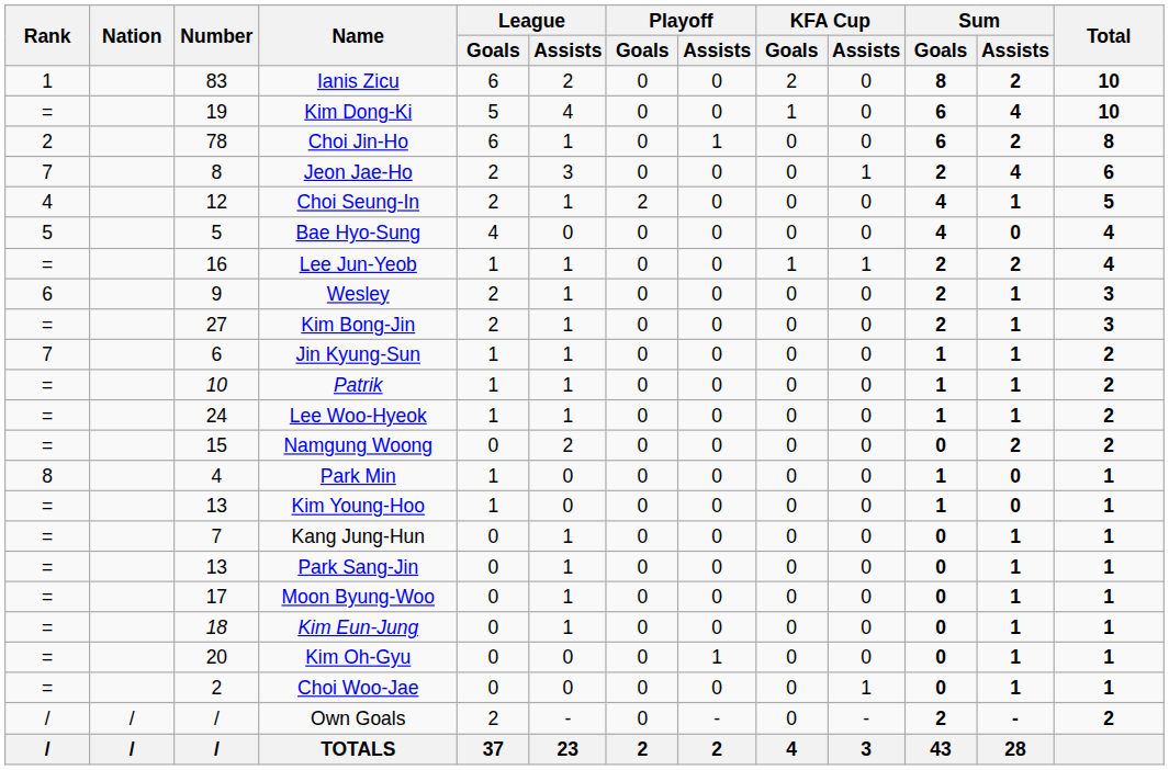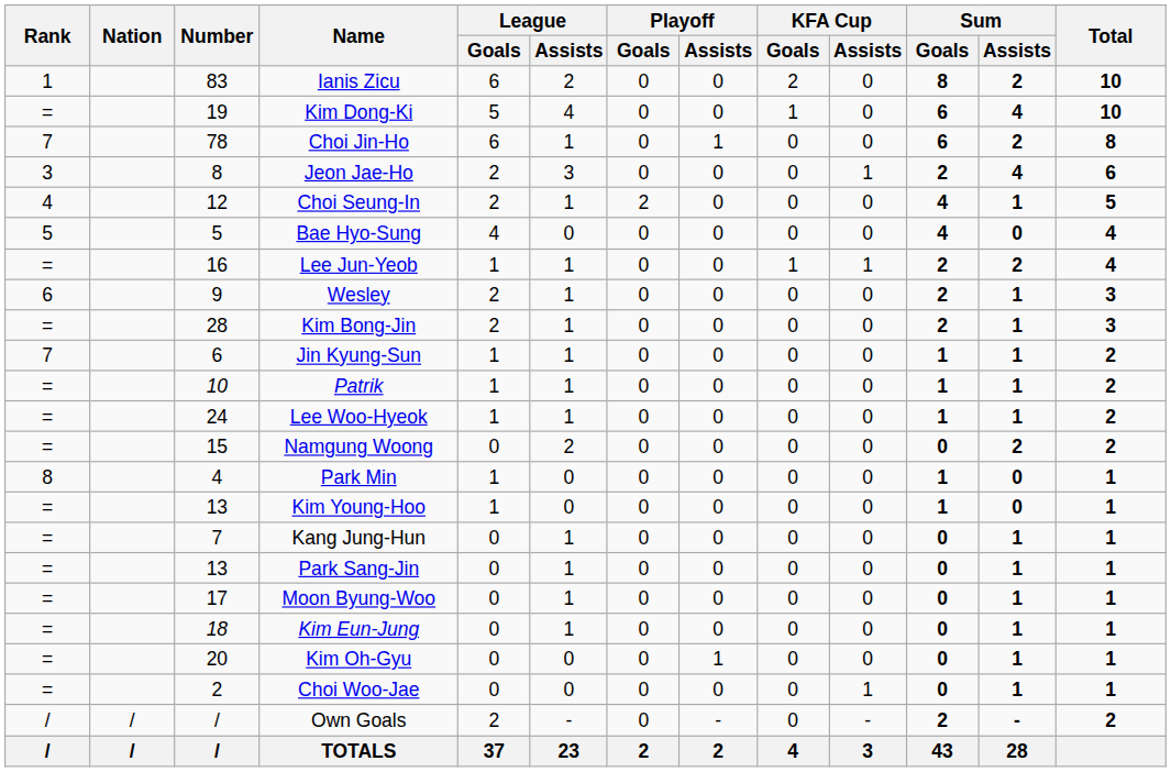 <table class="wikitable" style="font-size: 95%; text-align: center;">
 <tr>
 <th rowspan=2 width=60>Rank</th>
 <th rowspan=2 width=60>Nation</th>
 <th rowspan=2 width=60>Number</th>
 <th rowspan=2 width=150>Name</th>
 <th colspan=2 width=100>League</th>
 <th colspan=2 width=100>Playoff</th>
 <th colspan=2 width=100>KFA Cup</th>
 <th colspan=2 width=100>Sum</th>
 <th rowspan=2 width=80>Total</th>
 </tr>
 <tr>
 <th width=50>Goals</th>
 <th width=50>Assists</th>
 <th width=50>Goals</th>
 <th width=50>Assists</th>
 <th width=50>Goals</th>
 <th width=50>Assists</th>
 <th width=50>Goals</th>
 <th width=50>Assists</th>
 </tr>
 <tr>
 <td>1</td>
 <td></td>
 <td>83</td>
 <td><a href='#'>Ianis Zicu</a></td>
 <td>6</td>
 <td>2</td>
 <td>0</td>
 <td>0</td>
 <td>2</td>
 <td>0</td>
 <td><strong>8</strong></td>
 <td><strong>2</strong></td>
 <td><strong>10</strong></td>
 </tr>
 <tr>
 <td>=</td>
 <td></td>
 <td>19</td>
 <td><a href='#'>Kim Dong-Ki</a></td>
 <td>5</td>
 <td>4</td>
 <td>0</td>
 <td>0</td>
 <td>1</td>
 <td>0</td>
 <td><strong>6</strong></td>
 <td><strong>4</strong></td>
 <td><strong>10</strong></td>
 </tr>
 <tr>
-<td>2</td>
+<td>7</td>
 <td></td>
 <td>78</td>
 <td><a href='#'>Choi Jin-Ho</a></td>
 <td>6</td>
 <td>1</td>
 <td>0</td>
 <td>1</td>
 <td>0</td>
 <td>0</td>
 <td><strong>6</strong></td>
 <td><strong>2</strong></td>
 <td><strong>8</strong></td>
 </tr>
 <tr>
-<td>7</td>
+<td>3</td>
 <td></td>
 <td>8</td>
 <td><a href='#'>Jeon Jae-Ho</a></td>
 <td>2</td>
 <td>3</td>
 <td>0</td>
 <td>0</td>
 <td>0</td>
 <td>1</td>
 <td><strong>2</strong></td>
 <td><strong>4</strong></td>
 <td><strong>6</strong></td>
 </tr>
 <tr>
 <td>4</td>
 <td></td>
 <td>12</td>
 <td><a href='#'>Choi Seung-In</a></td>
 <td>2</td>
 <td>1</td>
 <td>2</td>
 <td>0</td>
 <td>0</td>
 <td>0</td>
 <td><strong>4</strong></td>
 <td><strong>1</strong></td>
 <td><strong>5</strong></td>
 </tr>
 <tr>
 <td>5</td>
 <td></td>
 <td>5</td>
 <td><a href='#'>Bae Hyo-Sung</a></td>
 <td>4</td>
 <td>0</td>
 <td>0</td>
 <td>0</td>
 <td>0</td>
 <td>0</td>
 <td><strong>4</strong></td>
 <td><strong>0</strong></td>
 <td><strong>4</strong></td>
 </tr>
 <tr>
 <td>=</td>
 <td></td>
 <td>16</td>
 <td><a href='#'>Lee Jun-Yeob</a></td>
 <td>1</td>
 <td>1</td>
 <td>0</td>
 <td>0</td>
 <td>1</td>
 <td>1</td>
 <td><strong>2</strong></td>
 <td><strong>2</strong></td>
 <td><strong>4</strong></td>
 </tr>
 <tr>
 <td>6</td>
 <td></td>
 <td>9</td>
 <td><a href='#'>Wesley</a></td>
 <td>2</td>
 <td>1</td>
 <td>0</td>
 <td>0</td>
 <td>0</td>
 <td>0</td>
 <td><strong>2</strong></td>
 <td><strong>1</strong></td>
 <td><strong>3</strong></td>
 </tr>
 <tr>
 <td>=</td>
 <td></td>
-<td>27</td>
+<td>28</td>
 <td><a href='#'>Kim Bong-Jin</a></td>
 <td>2</td>
 <td>1</td>
 <td>0</td>
 <td>0</td>
 <td>0</td>
 <td>0</td>
 <td><strong>2</strong></td>
 <td><strong>1</strong></td>
 <td><strong>3</strong></td>
 </tr>
 <tr>
 <td>7</td>
 <td></td>
 <td>6</td>
 <td><a href='#'>Jin Kyung-Sun</a></td>
 <td>1</td>
 <td>1</td>
 <td>0</td>
 <td>0</td>
 <td>0</td>
 <td>0</td>
 <td><strong>1</strong></td>
 <td><strong>1</strong></td>
 <td><strong>2</strong></td>
 </tr>
 <tr>
 <td>=</td>
 <td></td>
 <td><em>10</em></td>
 <td><em><a href='#'>Patrik</a></em></td>
 <td>1</td>
 <td>1</td>
 <td>0</td>
 <td>0</td>
 <td>0</td>
 <td>0</td>
 <td><strong>1</strong></td>
 <td><strong>1</strong></td>
 <td><strong>2</strong></td>
 </tr>
 <tr>
 <td>=</td>
 <td></td>
 <td>24</td>
 <td><a href='#'>Lee Woo-Hyeok</a></td>
 <td>1</td>
 <td>1</td>
 <td>0</td>
 <td>0</td>
 <td>0</td>
 <td>0</td>
 <td><strong>1</strong></td>
 <td><strong>1</strong></td>
 <td><strong>2</strong></td>
 </tr>
 <tr>
 <td>=</td>
 <td></td>
 <td>15</td>
 <td><a href='#'>Namgung Woong</a></td>
 <td>0</td>
 <td>2</td>
 <td>0</td>
 <td>0</td>
 <td>0</td>
 <td>0</td>
 <td><strong>0</strong></td>
 <td><strong>2</strong></td>
 <td><strong>2</strong></td>
 </tr>
 <tr>
 <td>8</td>
 <td></td>
 <td>4</td>
 <td><a href='#'>Park Min</a></td>
 <td>1</td>
 <td>0</td>
 <td>0</td>
 <td>0</td>
 <td>0</td>
 <td>0</td>
 <td><strong>1</strong></td>
 <td><strong>0</strong></td>
 <td><strong>1</strong></td>
 </tr>
 <tr>
 <td>=</td>
 <td></td>
 <td>13</td>
 <td><a href='#'>Kim Young-Hoo</a></td>
 <td>1</td>
 <td>0</td>
 <td>0</td>
 <td>0</td>
 <td>0</td>
 <td>0</td>
 <td><strong>1</strong></td>
 <td><strong>0</strong></td>
 <td><strong>1</strong></td>
 </tr>
 <tr>
 <td>=</td>
 <td></td>
 <td>7</td>
 <td>Kang Jung-Hun</td>
 <td>0</td>
 <td>1</td>
 <td>0</td>
 <td>0</td>
 <td>0</td>
 <td>0</td>
 <td><strong>0</strong></td>
 <td><strong>1</strong></td>
 <td><strong>1</strong></td>
 </tr>
 <tr>
 <td>=</td>
 <td></td>
 <td>13</td>
 <td><a href='#'>Park Sang-Jin</a></td>
 <td>0</td>
 <td>1</td>
 <td>0</td>
 <td>0</td>
 <td>0</td>
 <td>0</td>
 <td><strong>0</strong></td>
 <td><strong>1</strong></td>
 <td><strong>1</strong></td>
 </tr>
 <tr>
 <td>=</td>
 <td></td>
 <td>17</td>
 <td><a href='#'>Moon Byung-Woo</a></td>
 <td>0</td>
 <td>1</td>
 <td>0</td>
 <td>0</td>
 <td>0</td>
 <td>0</td>
 <td><strong>0</strong></td>
 <td><strong>1</strong></td>
 <td><strong>1</strong></td>
 </tr>
 <tr>
 <td>=</td>
 <td></td>
 <td><em>18</em></td>
 <td><em><a href='#'>Kim Eun-Jung</a></em></td>
 <td>0</td>
 <td>1</td>
 <td>0</td>
 <td>0</td>
 <td>0</td>
 <td>0</td>
 <td><strong>0</strong></td>
 <td><strong>1</strong></td>
 <td><strong>1</strong></td>
 </tr>
 <tr>
 <td>=</td>
 <td></td>
 <td>20</td>
 <td><a href='#'>Kim Oh-Gyu</a></td>
 <td>0</td>
 <td>0</td>
 <td>0</td>
 <td>1</td>
 <td>0</td>
 <td>0</td>
 <td><strong>0</strong></td>
 <td><strong>1</strong></td>
 <td><strong>1</strong></td>
 </tr>
 <tr>
 <td>=</td>
 <td></td>
 <td>2</td>
 <td><a href='#'>Choi Woo-Jae</a></td>
 <td>0</td>
 <td>0</td>
 <td>0</td>
 <td>0</td>
 <td>0</td>
 <td>1</td>
 <td><strong>0</strong></td>
 <td><strong>1</strong></td>
 <td><strong>1</strong></td>
 </tr>
 <tr>
 <td>/</td>
 <td>/</td>
 <td>/</td>
 <td>Own Goals</td>
 <td>2</td>
 <td>-</td>
 <td>0</td>
 <td>-</td>
 <td>0</td>
 <td>-</td>
 <td><strong>2</strong></td>
 <td><strong>-</strong></td>
 <td><strong>2</strong></td>
 </tr>
 <tr>
 <th>/</th>
 <th>/</th>
 <th>/</th>
 <th>TOTALS</th>
 <th>37</th>
 <th>23</th>
 <th>2</th>
 <th>2</th>
 <th>4</th>
 <th>3</th>
 <th>43</th>
 <th>28</th>
 <th></th>
 </tr>
 </table>
